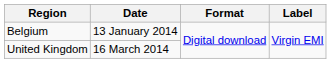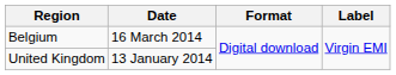 <table class=wikitable>
 <tr>
 <th>Region</th>
 <th>Date</th>
 <th>Format</th>
 <th>Label</th>
 </tr>
 <tr>
 <td>Belgium</td>
-<td>13 January 2014</td>
+<td>16 March 2014</td>
 <td rowspan="2"><a href='#'>Digital download</a></td>
 <td rowspan="2"><a href='#'>Virgin EMI</a></td>
 </tr>
 <tr>
 <td>United Kingdom</td>
-<td>16 March 2014</td>
+<td>13 January 2014</td>
 </tr>
 </table>
